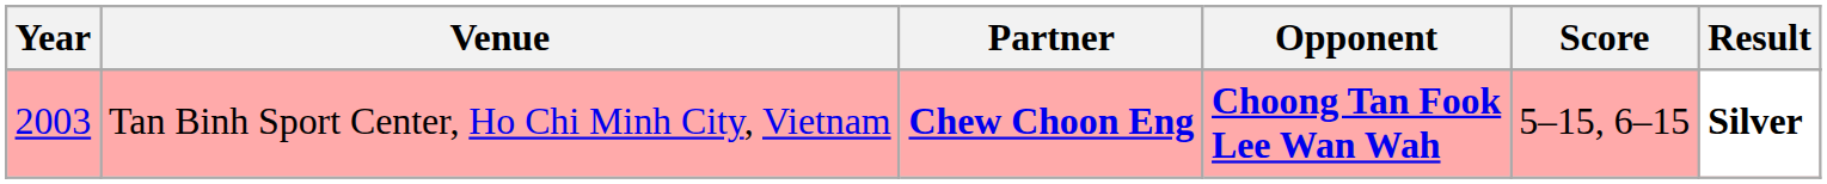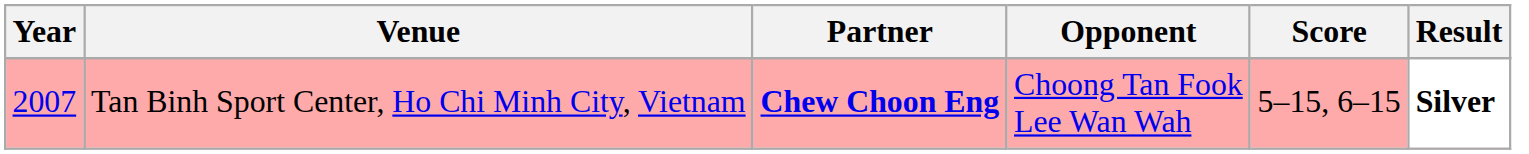 <table class="sortable wikitable" style="font-size: 90%;">
 <tr>
 <th>Year</th>
 <th>Venue</th>
 <th>Partner</th>
 <th>Opponent</th>
 <th>Score</th>
 <th>Result</th>
 </tr>
 <tr>
 </tr>
 <tr style="background:#FFAAAA">
-<td align="center"><a href='#'>2003</a></td>
+<td align="center"><a href='#'>2007</a></td>
 <td align="left">Tan Binh Sport Center, <a href='#'>Ho Chi Minh City</a>, <a href='#'>Vietnam</a></td>
 <td align="left"><strong> <a href='#'>Chew Choon Eng</a></strong></td>
-<td align="left"><strong> <a href='#'>Choong Tan Fook</a><br> <a href='#'>Lee Wan Wah</a></strong></td>
+<td align="left"> <a href='#'>Choong Tan Fook</a><br> <a href='#'>Lee Wan Wah</a></td>
 <td align="left">5–15, 6–15</td>
 <td style="text-align:left; background:white"> <strong>Silver</strong></td>
 </tr>
 </table>
